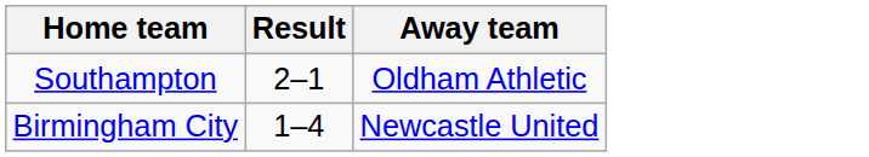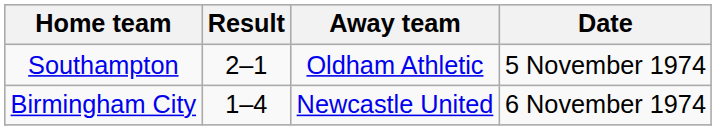 <table class="wikitable" style="text-align: center">
 <tr>
 <th>Home team</th>
 <th>Result</th>
 <th>Away team</th>
+<th>Date</th>
 </tr>
 <tr>
 <td><a href='#'>Southampton</a></td>
 <td>2–1</td>
 <td><a href='#'>Oldham Athletic</a></td>
+<td>5 November 1974</td>
 </tr>
 <tr>
 <td><a href='#'>Birmingham City</a></td>
 <td>1–4</td>
 <td><a href='#'>Newcastle United</a></td>
+<td>6 November 1974</td>
 </tr>
 </table>
